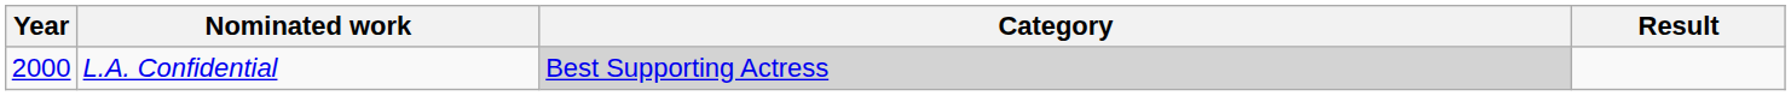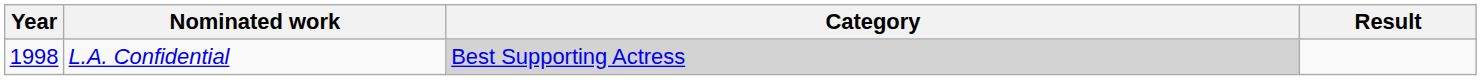 <table class=wikitable>
 <tr>
 <th width=4%>Year</th>
 <th width=26%>Nominated work</th>
 <th width=58%>Category</th>
 <th width=12%>Result</th>
 </tr>
 <tr>
-<td><a href='#'>2000</a></td>
+<td><a href='#'>1998</a></td>
 <td><em><a href='#'>L.A. Confidential</a></em></td>
 <td style="background: lightgrey;"><a href='#'>Best Supporting Actress</a></td>
 <td></td>
 </tr>
 </table>
